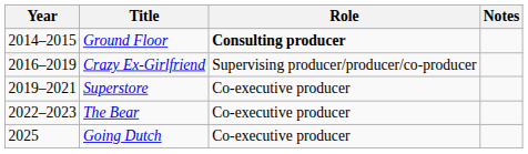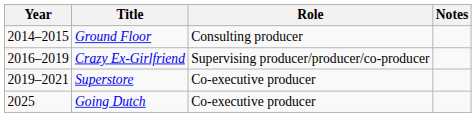 <table class="wikitable sortable">
 <tr>
 <th>Year</th>
 <th>Title</th>
 <th>Role</th>
 <th>Notes</th>
 </tr>
 <tr>
 <td>2014–2015</td>
 <td><em><a href='#'>Ground Floor</a></em></td>
-<td><strong>Consulting producer</strong></td>
+<td>Consulting producer</td>
 <td></td>
 </tr>
 <tr>
 <td>2016–2019</td>
 <td><em><a href='#'>Crazy Ex-Girlfriend</a></em></td>
 <td>Supervising producer/producer/co-producer</td>
 <td></td>
 </tr>
 <tr>
 <td>2019–2021</td>
 <td><em><a href='#'>Superstore</a></em></td>
 <td>Co-executive producer</td>
 <td></td>
 </tr>
 <tr>
-<td>2022–2023</td>
-<td><em><a href='#'>The Bear</a></em></td>
-<td>Co-executive producer</td>
-<td></td>
-</tr>
-<tr>
 <td>2025</td>
 <td><em><a href='#'>Going Dutch</a></em></td>
 <td>Co-executive producer</td>
 <td></td>
 </tr>
 </table>
